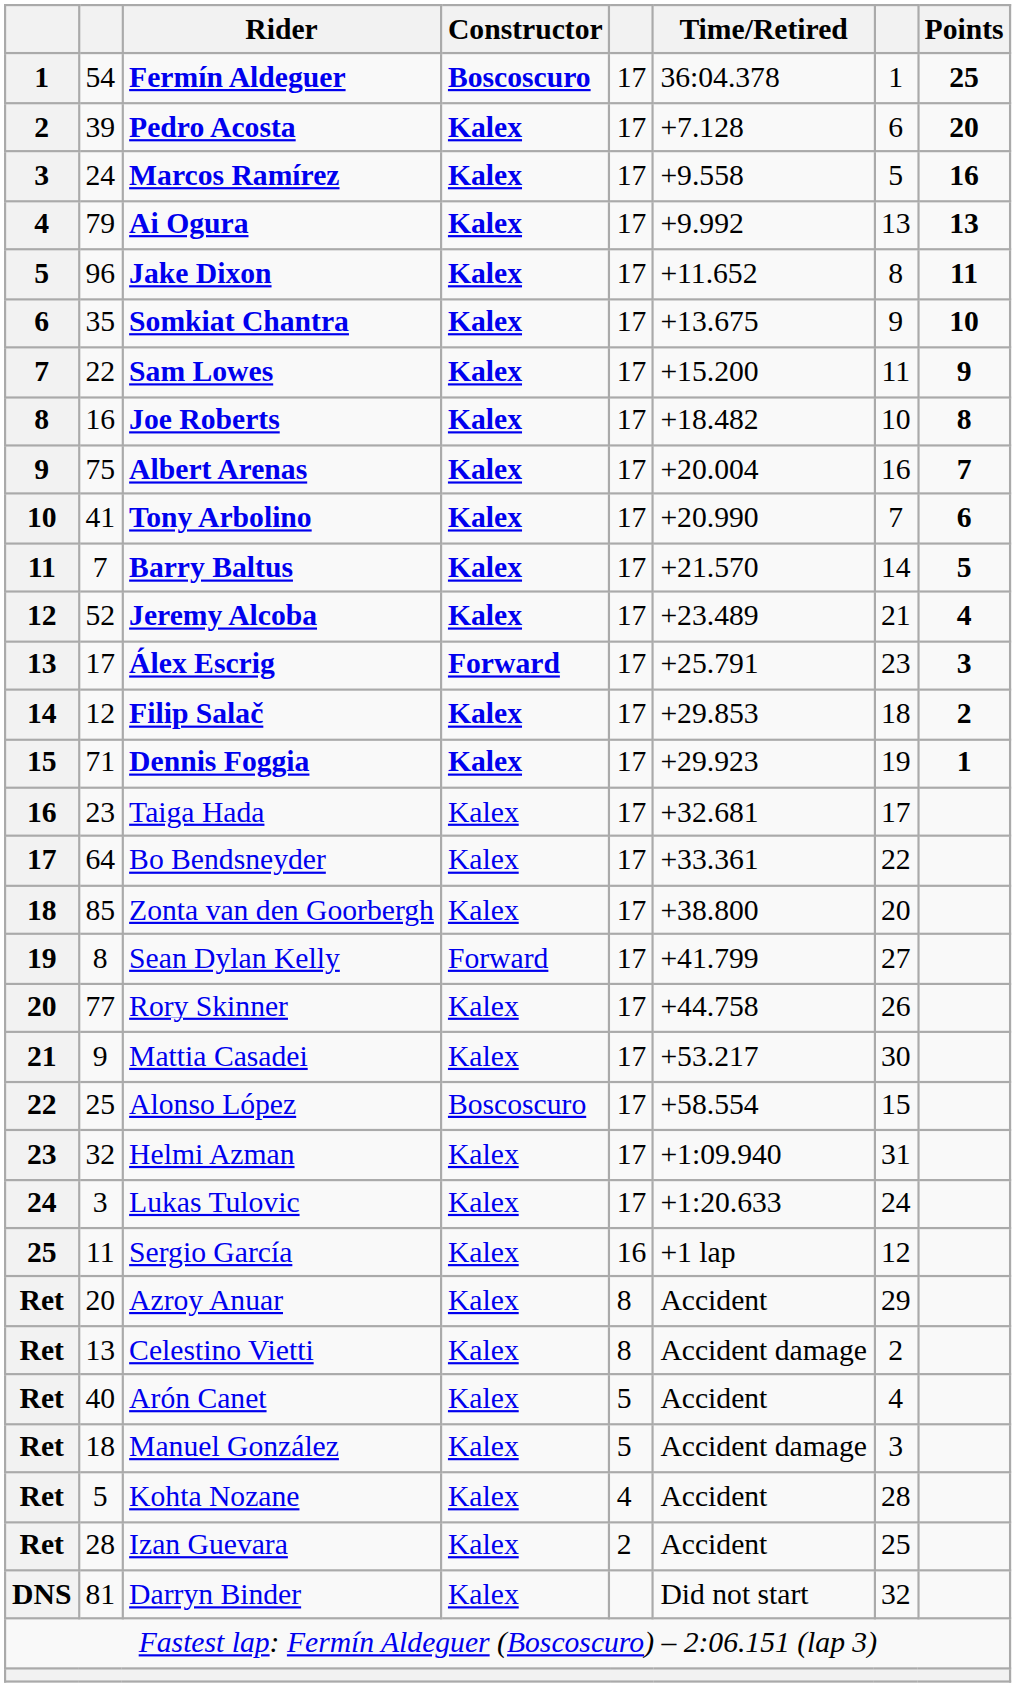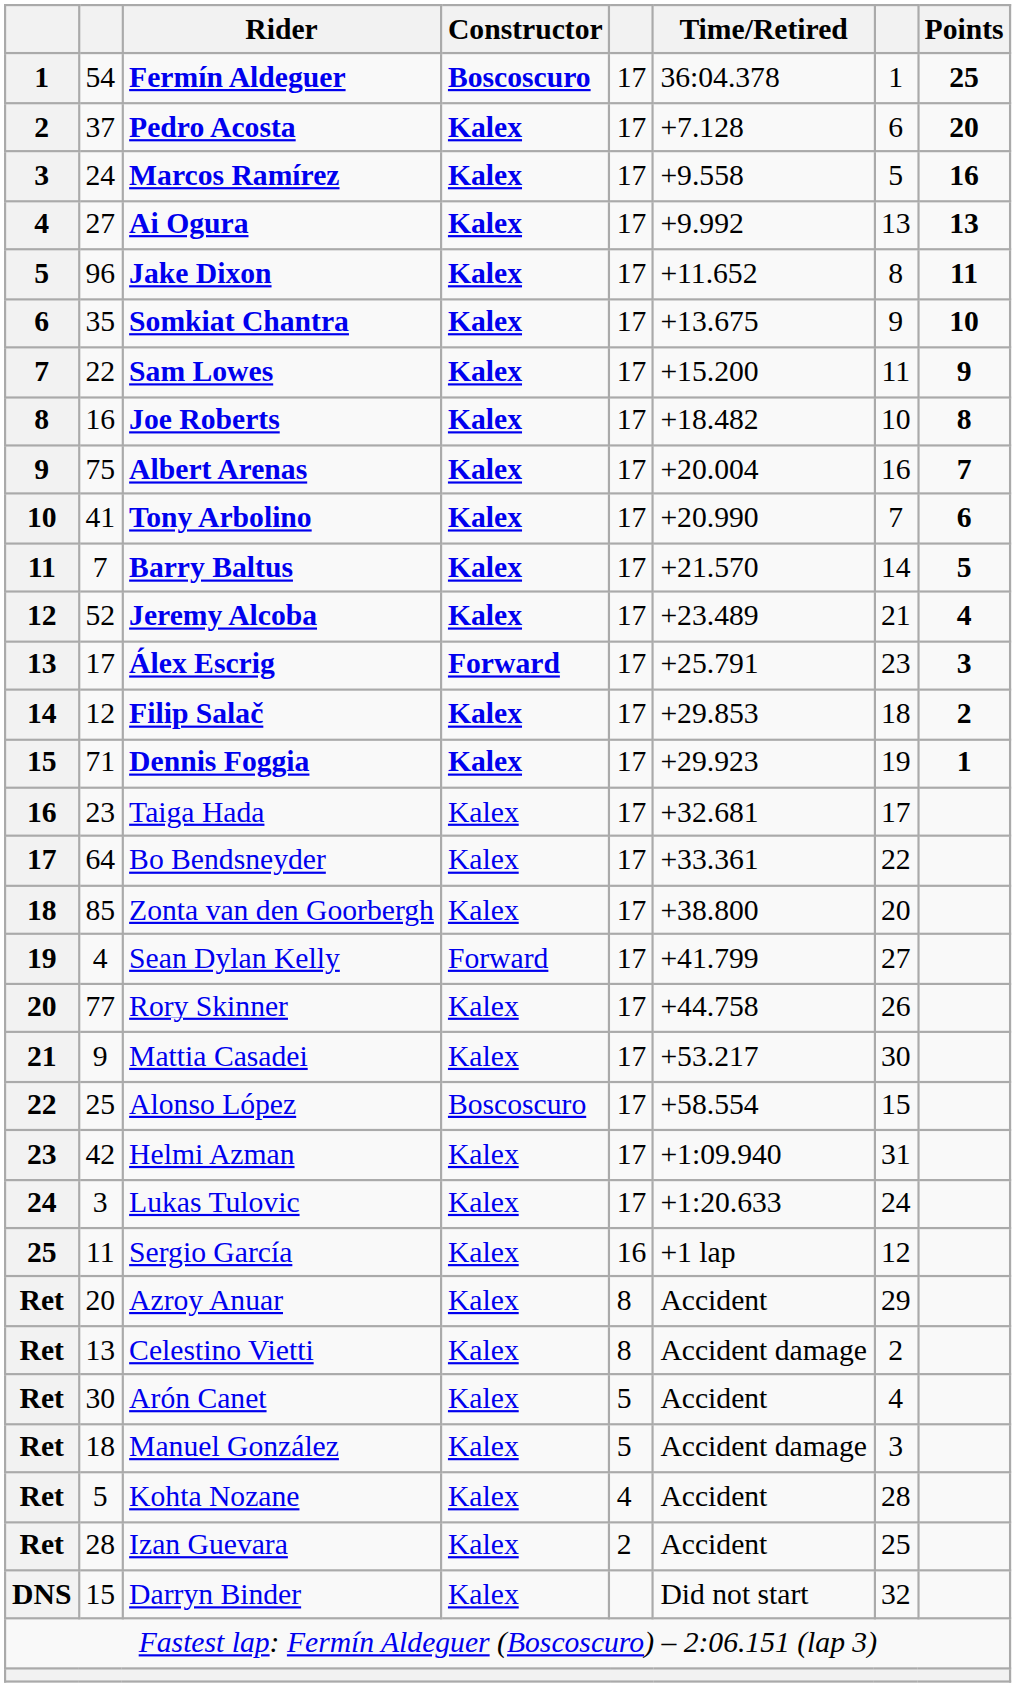 <table class="wikitable sortable" style="font-size: 85%;">
 <tr>
 <th scope="col"></th>
 <th scope="col"></th>
 <th scope="col">Rider</th>
 <th scope="col">Constructor</th>
 <th scope="col" class="unsortable"></th>
 <th scope="col" class="unsortable">Time/Retired</th>
 <th scope="col"></th>
 <th scope="col">Points</th>
 </tr>
 <tr>
 <th scope="row">1</th>
 <td align="center">54</td>
 <td data-sort-value="ald"> <strong><a href='#'>Fermín Aldeguer</a></strong></td>
 <td><strong><a href='#'>Boscoscuro</a></strong></td>
 <td>17</td>
 <td>36:04.378</td>
 <td align="center">1</td>
 <td align="center"><strong>25</strong></td>
 </tr>
 <tr>
 <th scope="row">2</th>
-<td align="center">39</td>
+<td align="center">37</td>
 <td data-sort-value="aco"> <strong><a href='#'>Pedro Acosta</a></strong></td>
 <td><strong><a href='#'>Kalex</a></strong></td>
 <td>17</td>
 <td>+7.128</td>
 <td align="center">6</td>
 <td align="center"><strong>20</strong></td>
 </tr>
 <tr>
 <th scope="row">3</th>
 <td align="center">24</td>
 <td data-sort-value="ram"> <strong><a href='#'>Marcos Ramírez</a></strong></td>
 <td><strong><a href='#'>Kalex</a></strong></td>
 <td>17</td>
 <td>+9.558</td>
 <td align="center">5</td>
 <td align="center"><strong>16</strong></td>
 </tr>
 <tr>
 <th scope="row">4</th>
-<td align="center">79</td>
+<td align="center">27</td>
 <td data-sort-value="ogu"> <strong><a href='#'>Ai Ogura</a></strong></td>
 <td><strong><a href='#'>Kalex</a></strong></td>
 <td>17</td>
 <td>+9.992</td>
 <td align="center">13</td>
 <td align="center"><strong>13</strong></td>
 </tr>
 <tr>
 <th scope="row">5</th>
 <td align="center">96</td>
 <td data-sort-value="dix"> <strong><a href='#'>Jake Dixon</a></strong></td>
 <td><strong><a href='#'>Kalex</a></strong></td>
 <td>17</td>
 <td>+11.652</td>
 <td align="center">8</td>
 <td align="center"><strong>11</strong></td>
 </tr>
 <tr>
 <th scope="row">6</th>
 <td align="center">35</td>
 <td data-sort-value="cha"> <strong><a href='#'>Somkiat Chantra</a></strong></td>
 <td><strong><a href='#'>Kalex</a></strong></td>
 <td>17</td>
 <td>+13.675</td>
 <td align="center">9</td>
 <td align="center"><strong>10</strong></td>
 </tr>
 <tr>
 <th scope="row">7</th>
 <td align="center">22</td>
 <td data-sort-value="low"> <strong><a href='#'>Sam Lowes</a></strong></td>
 <td><strong><a href='#'>Kalex</a></strong></td>
 <td>17</td>
 <td>+15.200</td>
 <td align="center">11</td>
 <td align="center"><strong>9</strong></td>
 </tr>
 <tr>
 <th scope="row">8</th>
 <td align="center">16</td>
 <td data-sort-value="rob"> <strong><a href='#'>Joe Roberts</a></strong></td>
 <td><strong><a href='#'>Kalex</a></strong></td>
 <td>17</td>
 <td>+18.482</td>
 <td align="center">10</td>
 <td align="center"><strong>8</strong></td>
 </tr>
 <tr>
 <th scope="row">9</th>
 <td align="center">75</td>
 <td data-sort-value="are"> <strong><a href='#'>Albert Arenas</a></strong></td>
 <td><strong><a href='#'>Kalex</a></strong></td>
 <td>17</td>
 <td>+20.004</td>
 <td align="center">16</td>
 <td align="center"><strong>7</strong></td>
 </tr>
 <tr>
 <th scope="row">10</th>
 <td align="center">41</td>
 <td data-sort-value="arb"> <strong><a href='#'>Tony Arbolino</a></strong></td>
 <td><strong><a href='#'>Kalex</a></strong></td>
 <td>17</td>
 <td>+20.990</td>
 <td align="center">7</td>
 <td align="center"><strong>6</strong></td>
 </tr>
 <tr>
 <th scope="row">11</th>
 <td align="center">7</td>
 <td data-sort-value="bal"> <strong><a href='#'>Barry Baltus</a></strong></td>
 <td><strong><a href='#'>Kalex</a></strong></td>
 <td>17</td>
 <td>+21.570</td>
 <td align="center">14</td>
 <td align="center"><strong>5</strong></td>
 </tr>
 <tr>
 <th scope="row">12</th>
 <td align="center">52</td>
 <td data-sort-value="alc"> <strong><a href='#'>Jeremy Alcoba</a></strong></td>
 <td><strong><a href='#'>Kalex</a></strong></td>
 <td>17</td>
 <td>+23.489</td>
 <td align="center">21</td>
 <td align="center"><strong>4</strong></td>
 </tr>
 <tr>
 <th scope="row">13</th>
 <td align="center">17</td>
 <td data-sort-value="esc"> <strong><a href='#'>Álex Escrig</a></strong></td>
 <td><strong><a href='#'>Forward</a></strong></td>
 <td>17</td>
 <td>+25.791</td>
 <td align="center">23</td>
 <td align="center"><strong>3</strong></td>
 </tr>
 <tr>
 <th scope="row">14</th>
 <td align="center">12</td>
 <td data-sort-value="sal"> <strong><a href='#'>Filip Salač</a></strong></td>
 <td><strong><a href='#'>Kalex</a></strong></td>
 <td>17</td>
 <td>+29.853</td>
 <td align="center">18</td>
 <td align="center"><strong>2</strong></td>
 </tr>
 <tr>
 <th scope="row">15</th>
 <td align="center">71</td>
 <td data-sort-value="fog"> <strong><a href='#'>Dennis Foggia</a></strong></td>
 <td><strong><a href='#'>Kalex</a></strong></td>
 <td>17</td>
 <td>+29.923</td>
 <td align="center">19</td>
 <td align="center"><strong>1</strong></td>
 </tr>
 <tr>
 <th scope="row">16</th>
 <td align="center">23</td>
 <td data-sort-value="had"> <a href='#'>Taiga Hada</a></td>
 <td><a href='#'>Kalex</a></td>
 <td>17</td>
 <td>+32.681</td>
 <td align="center">17</td>
 <td align="center"></td>
 </tr>
 <tr>
 <th scope="row">17</th>
 <td align="center">64</td>
 <td data-sort-value="ben"> <a href='#'>Bo Bendsneyder</a></td>
 <td><a href='#'>Kalex</a></td>
 <td>17</td>
 <td>+33.361</td>
 <td align="center">22</td>
 <td align="center"></td>
 </tr>
 <tr>
 <th scope="row">18</th>
 <td align="center">85</td>
 <td data-sort-value="goo"> <a href='#'>Zonta van den Goorbergh</a></td>
 <td><a href='#'>Kalex</a></td>
 <td>17</td>
 <td>+38.800</td>
 <td align="center">20</td>
 <td align="center"></td>
 </tr>
 <tr>
 <th scope="row">19</th>
-<td align="center">8</td>
+<td align="center">4</td>
 <td data-sort-value="kel"> <a href='#'>Sean Dylan Kelly</a></td>
 <td><a href='#'>Forward</a></td>
 <td>17</td>
 <td>+41.799</td>
 <td align="center">27</td>
 <td></td>
 </tr>
 <tr>
 <th scope="row">20</th>
 <td align="center">77</td>
 <td data-sort-value="ski"> <a href='#'>Rory Skinner</a></td>
 <td><a href='#'>Kalex</a></td>
 <td>17</td>
 <td>+44.758</td>
 <td align="center">26</td>
 <td align="center"></td>
 </tr>
 <tr>
 <th scope="row">21</th>
 <td align="center">9</td>
 <td data-sort-value="cas"> <a href='#'>Mattia Casadei</a></td>
 <td><a href='#'>Kalex</a></td>
 <td>17</td>
 <td>+53.217</td>
 <td align="center">30</td>
 <td align="center"></td>
 </tr>
 <tr>
 <th scope="row">22</th>
 <td align="center">25</td>
 <td data-sort-value="lop"> <a href='#'>Alonso López</a></td>
 <td><a href='#'>Boscoscuro</a></td>
 <td>17</td>
 <td>+58.554</td>
 <td align="center">15</td>
 <td align="center"></td>
 </tr>
 <tr>
 <th scope="row">23</th>
-<td align="center">32</td>
+<td align="center">42</td>
 <td data-sort-value="hel"> <a href='#'>Helmi Azman</a></td>
 <td><a href='#'>Kalex</a></td>
 <td>17</td>
 <td>+1:09.940</td>
 <td align="center">31</td>
 <td align="center"></td>
 </tr>
 <tr>
 <th scope="row">24</th>
 <td align="center">3</td>
 <td data-sort-value="tul"> <a href='#'>Lukas Tulovic</a></td>
 <td><a href='#'>Kalex</a></td>
 <td>17</td>
 <td>+1:20.633</td>
 <td align="center">24</td>
 <td align="center"></td>
 </tr>
 <tr>
 <th scope="row">25</th>
 <td align="center">11</td>
 <td data-sort-value="gar"> <a href='#'>Sergio García</a></td>
 <td><a href='#'>Kalex</a></td>
 <td>16</td>
 <td>+1 lap</td>
 <td align="center">12</td>
 <td align="center"></td>
 </tr>
 <tr>
 <th scope="row">Ret</th>
 <td align="center">20</td>
 <td data-sort-value="azr"> <a href='#'>Azroy Anuar</a></td>
 <td><a href='#'>Kalex</a></td>
 <td>8</td>
 <td>Accident</td>
 <td align="center">29</td>
 <td align="center"></td>
 </tr>
 <tr>
 <th scope="row">Ret</th>
 <td align="center">13</td>
 <td data-sort-value="vie"> <a href='#'>Celestino Vietti</a></td>
 <td><a href='#'>Kalex</a></td>
 <td>8</td>
 <td>Accident damage</td>
 <td align="center">2</td>
 <td></td>
 </tr>
 <tr>
 <th scope="row">Ret</th>
-<td align="center">40</td>
+<td align="center">30</td>
 <td data-sort-value="can"> <a href='#'>Arón Canet</a></td>
 <td><a href='#'>Kalex</a></td>
 <td>5</td>
 <td>Accident</td>
 <td align="center">4</td>
 <td align="center"></td>
 </tr>
 <tr>
 <th scope="row">Ret</th>
 <td align="center">18</td>
 <td data-sort-value="gon"> <a href='#'>Manuel González</a></td>
 <td><a href='#'>Kalex</a></td>
 <td>5</td>
 <td>Accident damage</td>
 <td align="center">3</td>
 <td align="center"></td>
 </tr>
 <tr>
 <th scope="row">Ret</th>
 <td align="center">5</td>
 <td data-sort-value="noz"> <a href='#'>Kohta Nozane</a></td>
 <td><a href='#'>Kalex</a></td>
 <td>4</td>
 <td>Accident</td>
 <td align="center">28</td>
 <td></td>
 </tr>
 <tr>
 <th scope="row">Ret</th>
 <td align="center">28</td>
 <td data-sort-value="gue"> <a href='#'>Izan Guevara</a></td>
 <td><a href='#'>Kalex</a></td>
 <td>2</td>
 <td>Accident</td>
 <td align="center">25</td>
 <td align="center"></td>
 </tr>
 <tr>
 <th scope="row">DNS</th>
-<td align="center">81</td>
+<td align="center">15</td>
 <td data-sort-value="bin"> <a href='#'>Darryn Binder</a></td>
 <td><a href='#'>Kalex</a></td>
 <td></td>
 <td>Did not start</td>
 <td align="center">32</td>
 <td align="center"></td>
 </tr>
 <tr class="sortbottom">
 <td colspan="8" style="text-align:center"><em><a href='#'>Fastest lap</a>:  <a href='#'>Fermín Aldeguer</a> (<a href='#'>Boscoscuro</a>) – 2:06.151 (lap 3)</em></td>
 </tr>
 <tr>
 <th colspan=8></th>
 </tr>
 </table>
